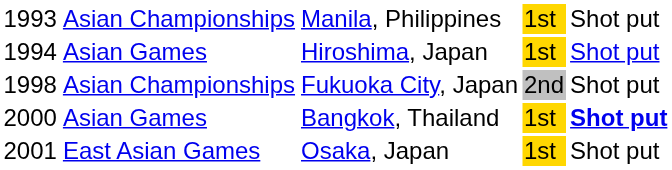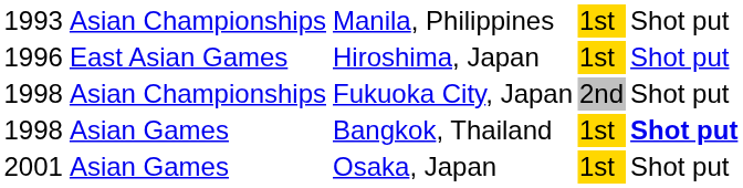 <table>
 <tr>
 <td>1993</td>
 <td><a href='#'>Asian Championships</a></td>
 <td><a href='#'>Manila</a>, Philippines</td>
 <td bgcolor=gold>1st</td>
 <td>Shot put</td>
 </tr>
 <tr>
-<td>1994</td>
-<td><a href='#'>Asian Games</a></td>
+<td>1996</td>
+<td><a href='#'>East Asian Games</a></td>
 <td><a href='#'>Hiroshima</a>, Japan</td>
 <td bgcolor=gold>1st</td>
 <td><a href='#'>Shot put</a></td>
 </tr>
 <tr>
 <td>1998</td>
 <td><a href='#'>Asian Championships</a></td>
 <td><a href='#'>Fukuoka City</a>, Japan</td>
 <td bgcolor=silver>2nd</td>
 <td>Shot put</td>
 </tr>
 <tr>
-<td>2000</td>
+<td>1998</td>
 <td><a href='#'>Asian Games</a></td>
 <td><a href='#'>Bangkok</a>, Thailand</td>
 <td bgcolor=gold>1st</td>
 <td><strong><a href='#'>Shot put</a></strong></td>
 </tr>
 <tr>
 <td>2001</td>
-<td><a href='#'>East Asian Games</a></td>
+<td><a href='#'>Asian Games</a></td>
 <td><a href='#'>Osaka</a>, Japan</td>
 <td bgcolor=gold>1st</td>
 <td>Shot put</td>
 </tr>
 </table>
